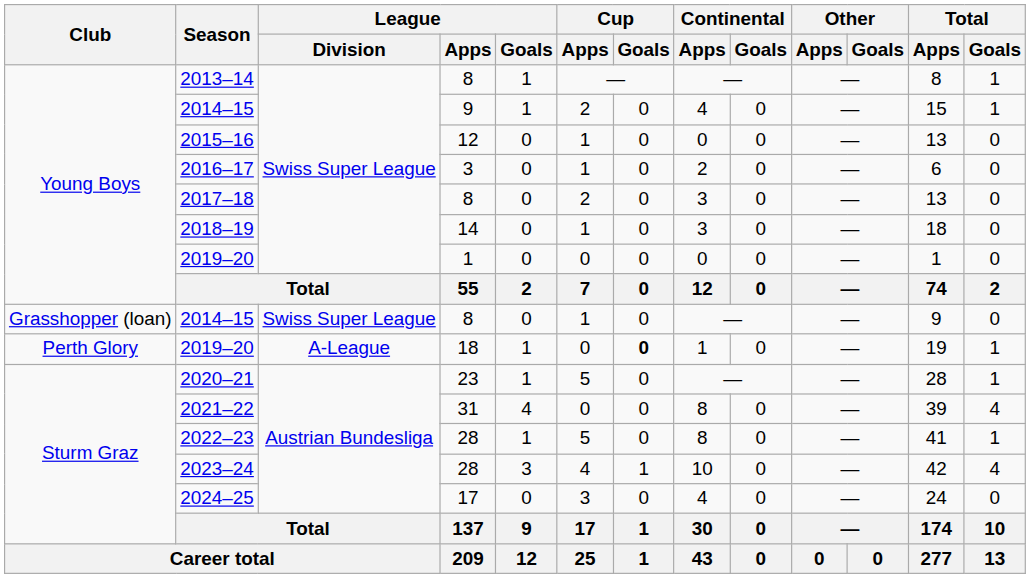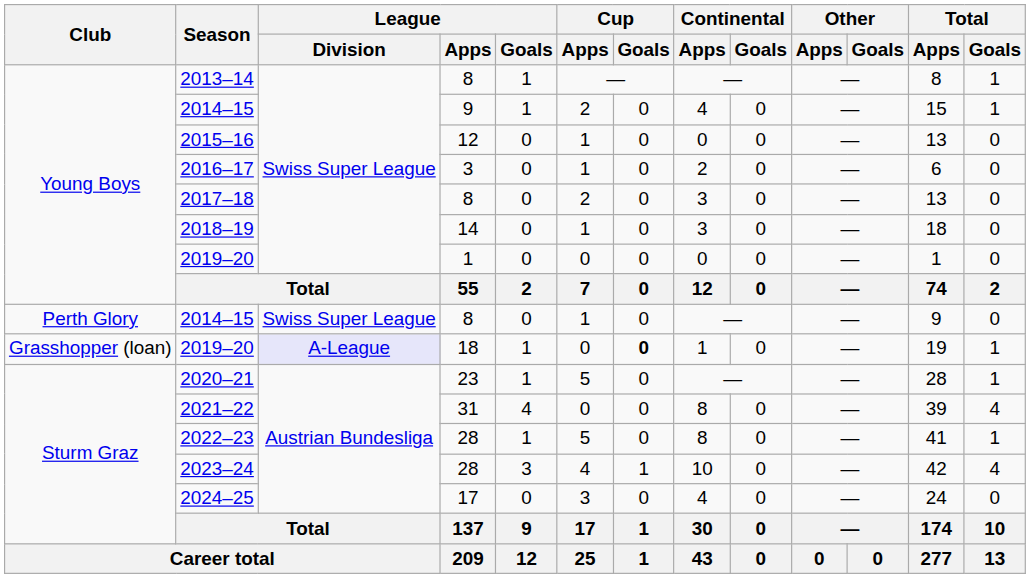 <table class="wikitable" style="text-align:center">
 <tr>
 <th rowspan="2">Club</th>
 <th rowspan="2">Season</th>
 <th colspan="3">League</th>
 <th colspan="2">Cup</th>
 <th colspan="2">Continental</th>
 <th colspan="2">Other</th>
 <th colspan="2">Total</th>
 </tr>
 <tr>
 <th>Division</th>
 <th>Apps</th>
 <th>Goals</th>
 <th>Apps</th>
 <th>Goals</th>
 <th>Apps</th>
 <th>Goals</th>
 <th>Apps</th>
 <th>Goals</th>
 <th>Apps</th>
 <th>Goals</th>
 </tr>
 <tr>
 <td rowspan="8"><a href='#'>Young Boys</a></td>
 <td><a href='#'>2013–14</a></td>
 <td rowspan="7"><a href='#'>Swiss Super League</a></td>
 <td>8</td>
 <td>1</td>
 <td colspan="2">—</td>
 <td colspan="2">—</td>
 <td colspan="2">—</td>
 <td>8</td>
 <td>1</td>
 </tr>
 <tr>
 <td><a href='#'>2014–15</a></td>
 <td>9</td>
 <td>1</td>
 <td>2</td>
 <td>0</td>
 <td>4</td>
 <td>0</td>
 <td colspan="2">—</td>
 <td>15</td>
 <td>1</td>
 </tr>
 <tr>
 <td><a href='#'>2015–16</a></td>
 <td>12</td>
 <td>0</td>
 <td>1</td>
 <td>0</td>
 <td>0</td>
 <td>0</td>
 <td colspan="2">—</td>
 <td>13</td>
 <td>0</td>
 </tr>
 <tr>
 <td><a href='#'>2016–17</a></td>
 <td>3</td>
 <td>0</td>
 <td>1</td>
 <td>0</td>
 <td>2</td>
 <td>0</td>
 <td colspan="2">—</td>
 <td>6</td>
 <td>0</td>
 </tr>
 <tr>
 <td><a href='#'>2017–18</a></td>
 <td>8</td>
 <td>0</td>
 <td>2</td>
 <td>0</td>
 <td>3</td>
 <td>0</td>
 <td colspan="2">—</td>
 <td>13</td>
 <td>0</td>
 </tr>
 <tr>
 <td><a href='#'>2018–19</a></td>
 <td>14</td>
 <td>0</td>
 <td>1</td>
 <td>0</td>
 <td>3</td>
 <td>0</td>
 <td colspan="2">—</td>
 <td>18</td>
 <td>0</td>
 </tr>
 <tr>
 <td><a href='#'>2019–20</a></td>
 <td>1</td>
 <td>0</td>
 <td>0</td>
 <td>0</td>
 <td>0</td>
 <td>0</td>
 <td colspan="2">—</td>
 <td>1</td>
 <td>0</td>
 </tr>
 <tr>
 <th colspan="2">Total</th>
 <th>55</th>
 <th>2</th>
 <th>7</th>
 <th>0</th>
 <th>12</th>
 <th>0</th>
 <th colspan="2">—</th>
 <th>74</th>
 <th>2</th>
 </tr>
 <tr>
-<td><a href='#'>Grasshopper</a> (loan)</td>
+<td><a href='#'>Perth Glory</a></td>
 <td><a href='#'>2014–15</a></td>
 <td><a href='#'>Swiss Super League</a></td>
 <td>8</td>
 <td>0</td>
 <td>1</td>
 <td>0</td>
 <td colspan="2">—</td>
 <td colspan="2">—</td>
 <td>9</td>
 <td>0</td>
 </tr>
 <tr>
-<td><a href='#'>Perth Glory</a></td>
+<td><a href='#'>Grasshopper</a> (loan)</td>
 <td><a href='#'>2019–20</a></td>
-<td><a href='#'>A-League</a></td>
+<td style="background: lavender;"><a href='#'>A-League</a></td>
 <td>18</td>
 <td>1</td>
 <td>0</td>
 <td><strong>0</strong></td>
 <td>1</td>
 <td>0</td>
 <td colspan="2">—</td>
 <td>19</td>
 <td>1</td>
 </tr>
 <tr>
 <td rowspan="6"><a href='#'>Sturm Graz</a></td>
 <td><a href='#'>2020–21</a></td>
 <td rowspan="5"><a href='#'>Austrian Bundesliga</a></td>
 <td>23</td>
 <td>1</td>
 <td>5</td>
 <td>0</td>
 <td colspan="2">—</td>
 <td colspan="2">—</td>
 <td>28</td>
 <td>1</td>
 </tr>
 <tr>
 <td><a href='#'>2021–22</a></td>
 <td>31</td>
 <td>4</td>
 <td>0</td>
 <td>0</td>
 <td>8</td>
 <td>0</td>
 <td colspan="2">—</td>
 <td>39</td>
 <td>4</td>
 </tr>
 <tr>
 <td><a href='#'>2022–23</a></td>
 <td>28</td>
 <td>1</td>
 <td>5</td>
 <td>0</td>
 <td>8</td>
 <td>0</td>
 <td colspan="2">—</td>
 <td>41</td>
 <td>1</td>
 </tr>
 <tr>
 <td><a href='#'>2023–24</a></td>
 <td>28</td>
 <td>3</td>
 <td>4</td>
 <td>1</td>
 <td>10</td>
 <td>0</td>
 <td colspan="2">—</td>
 <td>42</td>
 <td>4</td>
 </tr>
 <tr>
 <td><a href='#'>2024–25</a></td>
 <td>17</td>
 <td>0</td>
 <td>3</td>
 <td>0</td>
 <td>4</td>
 <td>0</td>
 <td colspan="2">—</td>
 <td>24</td>
 <td>0</td>
 </tr>
 <tr>
 <th colspan="2">Total</th>
 <th>137</th>
 <th>9</th>
 <th>17</th>
 <th>1</th>
 <th>30</th>
 <th>0</th>
 <th colspan="2">—</th>
 <th>174</th>
 <th>10</th>
 </tr>
 <tr>
 <th colspan="3">Career total</th>
 <th>209</th>
 <th>12</th>
 <th>25</th>
 <th>1</th>
 <th>43</th>
 <th>0</th>
 <th>0</th>
 <th>0</th>
 <th>277</th>
 <th>13</th>
 </tr>
 </table>
